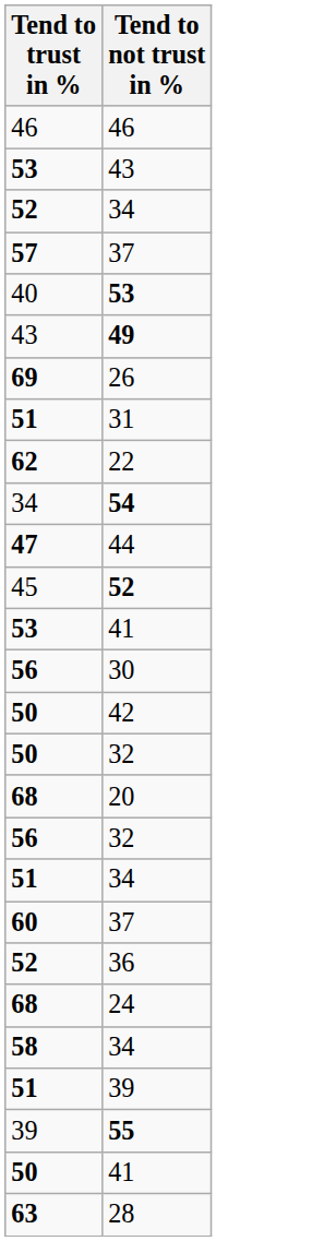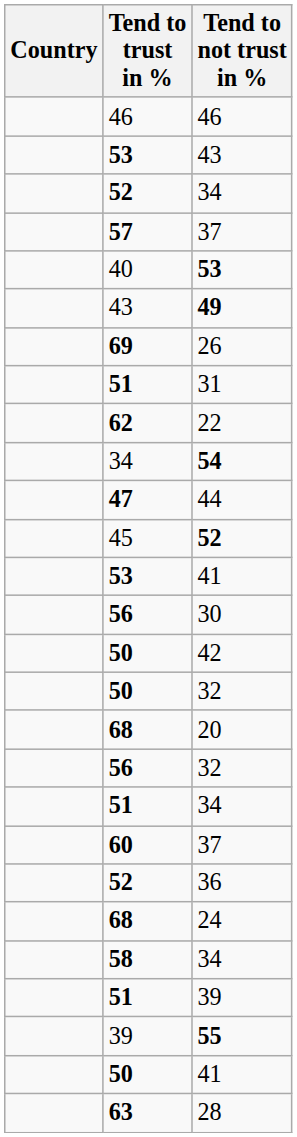 <table class="wikitable sortable sticky-header">
 <tr class="static-row-header">
+<th>Country</th>
 <th>Tend to<br>trust<br>in %</th>
 <th>Tend to<br>not trust<br>in %</th>
 </tr>
 <tr>
+<td></td>
 <td>46</td>
 <td>46</td>
 </tr>
 <tr>
+<td></td>
 <td><strong>53</strong></td>
 <td>43</td>
 </tr>
 <tr>
+<td></td>
 <td><strong>52</strong></td>
 <td>34</td>
 </tr>
 <tr>
+<td></td>
 <td><strong>57</strong></td>
 <td>37</td>
 </tr>
 <tr>
+<td></td>
 <td>40</td>
 <td><strong>53</strong></td>
 </tr>
 <tr>
+<td></td>
 <td>43</td>
 <td><strong>49</strong></td>
 </tr>
 <tr>
+<td></td>
 <td><strong>69</strong></td>
 <td>26</td>
 </tr>
 <tr>
+<td></td>
 <td><strong>51</strong></td>
 <td>31</td>
 </tr>
 <tr>
+<td></td>
 <td><strong>62</strong></td>
 <td>22</td>
 </tr>
 <tr>
+<td></td>
 <td>34</td>
 <td><strong>54</strong></td>
 </tr>
 <tr>
+<td></td>
 <td><strong>47</strong></td>
 <td>44</td>
 </tr>
 <tr>
+<td></td>
 <td>45</td>
 <td><strong>52</strong></td>
 </tr>
 <tr>
+<td></td>
 <td><strong>53</strong></td>
 <td>41</td>
 </tr>
 <tr>
+<td></td>
 <td><strong>56</strong></td>
 <td>30</td>
 </tr>
 <tr>
+<td></td>
 <td><strong>50</strong></td>
 <td>42</td>
 </tr>
 <tr>
+<td></td>
 <td><strong>50</strong></td>
 <td>32</td>
 </tr>
 <tr>
+<td></td>
 <td><strong>68</strong></td>
 <td>20</td>
 </tr>
 <tr>
+<td></td>
 <td><strong>56</strong></td>
 <td>32</td>
 </tr>
 <tr>
+<td></td>
 <td><strong>51</strong></td>
 <td>34</td>
 </tr>
 <tr>
+<td></td>
 <td><strong>60</strong></td>
 <td>37</td>
 </tr>
 <tr>
+<td></td>
 <td><strong>52</strong></td>
 <td>36</td>
 </tr>
 <tr>
+<td></td>
 <td><strong>68</strong></td>
 <td>24</td>
 </tr>
 <tr>
+<td></td>
 <td><strong>58</strong></td>
 <td>34</td>
 </tr>
 <tr>
+<td></td>
 <td><strong>51</strong></td>
 <td>39</td>
 </tr>
 <tr>
+<td></td>
 <td>39</td>
 <td><strong>55</strong></td>
 </tr>
 <tr>
+<td></td>
 <td><strong>50</strong></td>
 <td>41</td>
 </tr>
 <tr>
+<td></td>
 <td><strong>63</strong></td>
 <td>28</td>
 </tr>
 </table>
